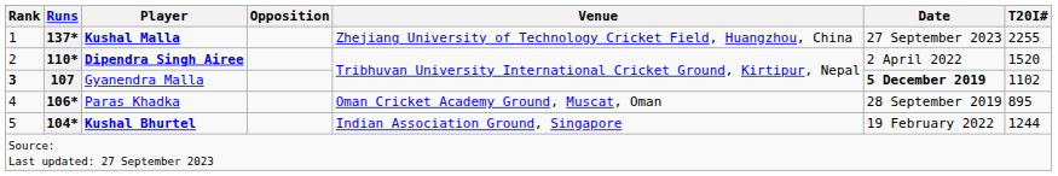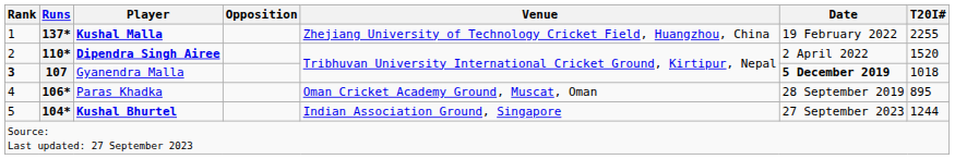 <table class="wikitable">
 <tr>
 <th>Rank</th>
 <th><a href='#'>Runs</a></th>
 <th>Player</th>
 <th>Opposition</th>
 <th>Venue</th>
 <th>Date</th>
 <th>T20I#</th>
 </tr>
 <tr>
 <td>1</td>
 <th>137*</th>
 <td><strong><a href='#'>Kushal Malla</a></strong></td>
 <td></td>
 <td><a href='#'>Zhejiang University of Technology Cricket Field</a>, <a href='#'>Huangzhou</a>, China</td>
-<td>27 September 2023</td>
+<td>19 February 2022</td>
 <td>2255</td>
 </tr>
 <tr>
 <td>2</td>
 <th>110*</th>
 <td><strong><a href='#'>Dipendra Singh Airee</a></strong></td>
 <td></td>
 <td rowspan=2><a href='#'>Tribhuvan University International Cricket Ground</a>, <a href='#'>Kirtipur</a>, Nepal</td>
 <td>2 April 2022</td>
 <td>1520</td>
 </tr>
 <tr>
 <td><strong>3</strong></td>
 <th>107</th>
 <td><a href='#'>Gyanendra Malla</a></td>
 <td></td>
 <td><strong>5 December 2019</strong></td>
-<td>1102</td>
+<td>1018</td>
 </tr>
 <tr>
 <td>4</td>
 <th>106*</th>
 <td><a href='#'>Paras Khadka</a></td>
 <td></td>
 <td><a href='#'>Oman Cricket Academy Ground</a>, <a href='#'>Muscat</a>, Oman</td>
 <td>28 September 2019</td>
 <td>895</td>
 </tr>
 <tr>
 <td>5</td>
 <th>104*</th>
 <td><strong><a href='#'>Kushal Bhurtel</a></strong></td>
 <td></td>
 <td><a href='#'>Indian Association Ground</a>, <a href='#'>Singapore</a></td>
-<td>19 February 2022</td>
+<td>27 September 2023</td>
 <td>1244</td>
 </tr>
 <tr>
 <td colspan="7" style="text-align:left;"><small>Source: <br>Last updated: 27 September 2023</small></td>
 </tr>
 </table>
